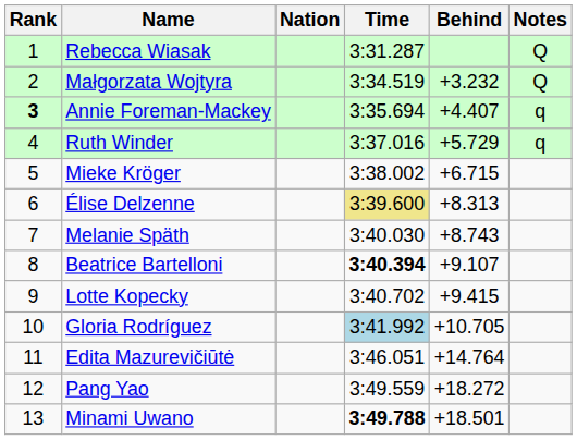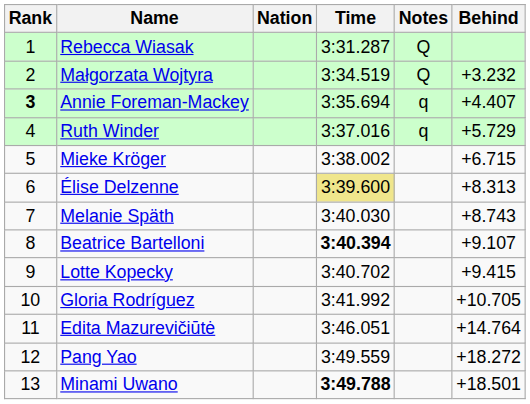 <table class="wikitable sortable" style="text-align:center">
 <tr>
 <th>Rank</th>
 <th>Name</th>
 <th>Nation</th>
 <th>Time</th>
+<th>Notes</th>
 <th>Behind</th>
-<th>Notes</th>
 </tr>
 <tr bgcolor=ccffcc>
 <td>1</td>
 <td align=left><a href='#'>Rebecca Wiasak</a></td>
 <td align=left></td>
 <td>3:31.287</td>
+<td>Q</td>
 <td></td>
-<td>Q</td>
 </tr>
 <tr bgcolor=ccffcc>
 <td>2</td>
 <td align=left><a href='#'>Małgorzata Wojtyra</a></td>
 <td align=left></td>
 <td>3:34.519</td>
+<td>Q</td>
 <td>+3.232</td>
-<td>Q</td>
 </tr>
 <tr bgcolor=ccffcc>
 <td><strong>3</strong></td>
 <td align=left><a href='#'>Annie Foreman-Mackey</a></td>
 <td align=left></td>
 <td>3:35.694</td>
+<td>q</td>
 <td>+4.407</td>
-<td>q</td>
 </tr>
 <tr bgcolor=ccffcc>
 <td>4</td>
 <td align=left><a href='#'>Ruth Winder</a></td>
 <td align=left></td>
 <td>3:37.016</td>
+<td>q</td>
 <td>+5.729</td>
-<td>q</td>
 </tr>
 <tr>
 <td>5</td>
 <td align=left><a href='#'>Mieke Kröger</a></td>
 <td align=left></td>
 <td>3:38.002</td>
+<td></td>
 <td>+6.715</td>
-<td></td>
 </tr>
 <tr>
 <td>6</td>
 <td align=left><a href='#'>Élise Delzenne</a></td>
 <td align=left></td>
 <td style="background: khaki;">3:39.600</td>
+<td></td>
 <td>+8.313</td>
-<td></td>
 </tr>
 <tr>
 <td>7</td>
 <td align=left><a href='#'>Melanie Späth</a></td>
 <td align=left></td>
 <td>3:40.030</td>
+<td></td>
 <td>+8.743</td>
-<td></td>
 </tr>
 <tr>
 <td>8</td>
 <td align=left><a href='#'>Beatrice Bartelloni</a></td>
 <td align=left></td>
 <td><strong>3:40.394</strong></td>
+<td></td>
 <td>+9.107</td>
-<td></td>
 </tr>
 <tr>
 <td>9</td>
 <td align=left><a href='#'>Lotte Kopecky</a></td>
 <td align=left></td>
 <td>3:40.702</td>
+<td></td>
 <td>+9.415</td>
-<td></td>
 </tr>
 <tr>
 <td>10</td>
 <td align=left><a href='#'>Gloria Rodríguez</a></td>
 <td align=left></td>
-<td style="background: lightblue;">3:41.992</td>
+<td>3:41.992</td>
+<td></td>
 <td>+10.705</td>
-<td></td>
 </tr>
 <tr>
 <td>11</td>
 <td align=left><a href='#'>Edita Mazurevičiūtė</a></td>
 <td align=left></td>
 <td>3:46.051</td>
+<td></td>
 <td>+14.764</td>
-<td></td>
 </tr>
 <tr>
 <td>12</td>
 <td align=left><a href='#'>Pang Yao</a></td>
 <td align=left></td>
 <td>3:49.559</td>
+<td></td>
 <td>+18.272</td>
-<td></td>
 </tr>
 <tr>
 <td>13</td>
 <td align=left><a href='#'>Minami Uwano</a></td>
 <td align=left></td>
 <td><strong>3:49.788</strong></td>
+<td></td>
 <td>+18.501</td>
-<td></td>
 </tr>
 </table>
